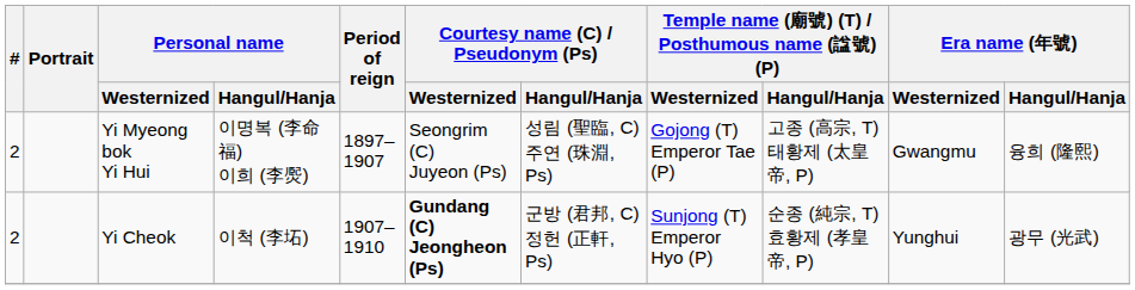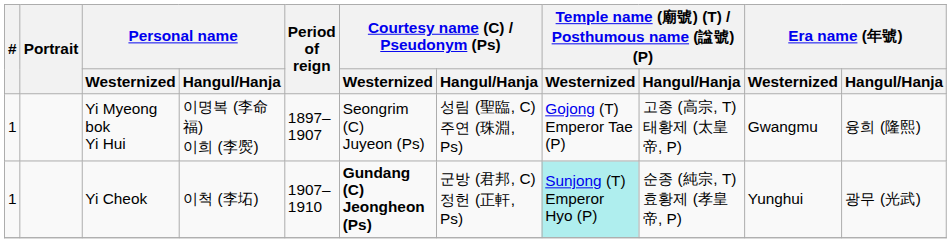 <table class="wikitable">
 <tr>
 <th rowspan="2">#</th>
 <th rowspan="2">Portrait</th>
 <th colspan="2"><a href='#'>Personal name</a></th>
 <th rowspan="2">Period of reign</th>
 <th colspan="2"><a href='#'>Courtesy name</a> (C) /<br><a href='#'>Pseudonym</a> (Ps)</th>
 <th colspan="2"><a href='#'>Temple name</a> (廟號) (T) /<br> <a href='#'>Posthumous name</a> (諡號) (P)</th>
 <th colspan="2"><a href='#'>Era name</a> (年號)</th>
 </tr>
 <tr>
 <th>Westernized</th>
 <th>Hangul/Hanja</th>
 <th>Westernized</th>
 <th>Hangul/Hanja</th>
 <th>Westernized</th>
 <th>Hangul/Hanja</th>
 <th>Westernized</th>
 <th>Hangul/Hanja</th>
 </tr>
 <tr>
-<td>2</td>
+<td>1</td>
 <td></td>
 <td>Yi Myeong bok<br>Yi Hui</td>
 <td>이명복 (李命福)<br>이희 (李㷩)</td>
 <td>1897–1907</td>
 <td>Seongrim (C)<br>Juyeon (Ps)</td>
 <td>성림 (聖臨, C)<br>주연 (珠淵, Ps)</td>
 <td><a href='#'>Gojong</a> (T)<br>Emperor Tae (P)</td>
 <td>고종 (高宗, T)<br>태황제 (太皇帝, P)</td>
 <td>Gwangmu</td>
 <td>융희 (隆熙)</td>
 </tr>
 <tr>
-<td>2</td>
+<td>1</td>
 <td></td>
 <td>Yi Cheok</td>
 <td>이척 (李坧)</td>
 <td>1907–1910</td>
 <td><strong>Gundang (C)<br>Jeongheon (Ps)</strong></td>
 <td>군방 (君邦, C)<br>정헌 (正軒, Ps)</td>
-<td><a href='#'>Sunjong</a> (T)<br>Emperor Hyo (P)</td>
+<td style="background: paleturquoise;"><a href='#'>Sunjong</a> (T)<br>Emperor Hyo (P)</td>
 <td>순종 (純宗, T)<br>효황제 (孝皇帝, P)</td>
 <td>Yunghui</td>
 <td>광무 (光武)</td>
 </tr>
 <tr>
 </tr>
 </table>
